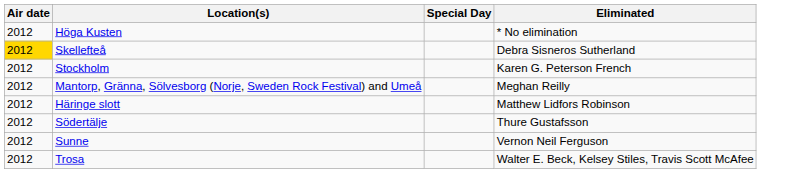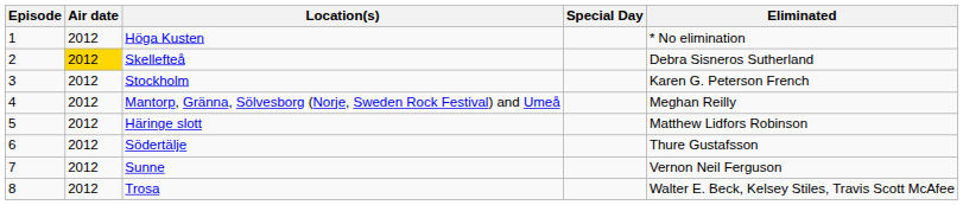 <table class="wikitable">
 <tr>
+<th>Episode</th>
 <th>Air date</th>
 <th>Location(s)</th>
 <th>Special Day</th>
 <th>Eliminated</th>
 </tr>
 <tr>
+<td>1</td>
 <td>2012</td>
 <td><a href='#'>Höga Kusten</a></td>
 <td></td>
 <td>* No elimination</td>
 </tr>
 <tr>
+<td>2</td>
 <td style="background: gold;">2012</td>
 <td><a href='#'>Skellefteå</a></td>
 <td></td>
 <td>Debra Sisneros Sutherland</td>
 </tr>
 <tr>
+<td>3</td>
 <td>2012</td>
 <td><a href='#'>Stockholm</a></td>
 <td></td>
 <td>Karen G. Peterson French</td>
 </tr>
 <tr>
+<td>4</td>
 <td>2012</td>
 <td><a href='#'>Mantorp</a>, <a href='#'>Gränna</a>, <a href='#'>Sölvesborg</a> (<a href='#'>Norje</a>, <a href='#'>Sweden Rock Festival</a>) and <a href='#'>Umeå</a></td>
 <td></td>
 <td>Meghan Reilly</td>
 </tr>
 <tr>
+<td>5</td>
 <td>2012</td>
 <td><a href='#'>Häringe slott</a></td>
 <td></td>
 <td>Matthew Lidfors Robinson</td>
 </tr>
 <tr>
+<td>6</td>
 <td>2012</td>
 <td><a href='#'>Södertälje</a></td>
 <td></td>
 <td>Thure Gustafsson</td>
 </tr>
 <tr>
+<td>7</td>
 <td>2012</td>
 <td><a href='#'>Sunne</a></td>
 <td></td>
 <td>Vernon Neil Ferguson</td>
 </tr>
 <tr>
+<td>8</td>
 <td>2012</td>
 <td><a href='#'>Trosa</a></td>
 <td></td>
 <td>Walter E. Beck, Kelsey Stiles, Travis Scott McAfee</td>
 </tr>
 </table>
